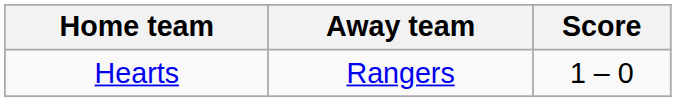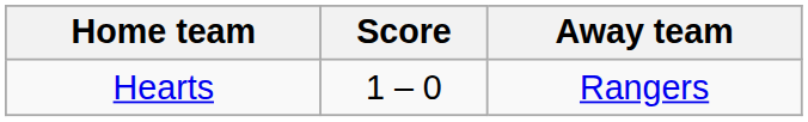 <table class="wikitable" style="text-align: center">
 <tr>
 <th width=140>Home team</th>
+<th width=70>Score</th>
 <th width=140>Away team</th>
-<th width=70>Score</th>
 </tr>
 <tr>
 <td><a href='#'>Hearts</a></td>
+<td>1 – 0</td>
 <td><a href='#'>Rangers</a></td>
-<td>1 – 0</td>
 </tr>
 </table>
